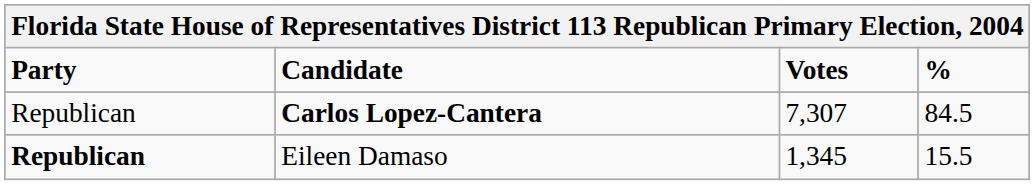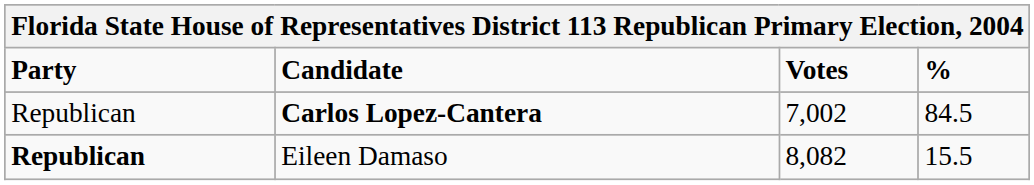 <table class="wikitable">
 <tr>
 <th colspan="4">Florida State House of Representatives District 113 Republican Primary Election, 2004</th>
 </tr>
 <tr>
 <td><strong>Party</strong></td>
 <td><strong>Candidate</strong></td>
 <td><strong>Votes</strong></td>
 <td><strong>%</strong></td>
 </tr>
 <tr>
 <td>Republican</td>
 <td><strong>Carlos Lopez-Cantera</strong></td>
-<td>7,307</td>
+<td>7,002</td>
 <td>84.5</td>
 </tr>
 <tr>
 <td><strong>Republican</strong></td>
 <td>Eileen Damaso</td>
-<td>1,345</td>
+<td>8,082</td>
 <td>15.5</td>
 </tr>
 </table>
